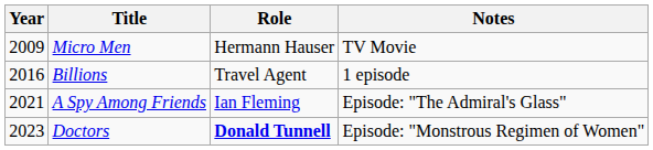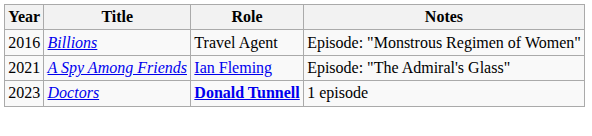 <table class="wikitable sortable">
 <tr>
 <th>Year</th>
 <th>Title</th>
 <th>Role</th>
 <th>Notes</th>
 </tr>
 <tr>
-<td>2009</td>
-<td><em><a href='#'>Micro Men</a></em></td>
-<td>Hermann Hauser</td>
-<td>TV Movie</td>
-</tr>
-<tr>
 <td>2016</td>
 <td><em><a href='#'>Billions</a></em></td>
 <td>Travel Agent</td>
-<td>1 episode</td>
+<td>Episode: "Monstrous Regimen of Women"</td>
 </tr>
 <tr>
 <td>2021</td>
 <td><em><a href='#'>A Spy Among Friends</a></em></td>
 <td><a href='#'>Ian Fleming</a></td>
 <td>Episode: "The Admiral's Glass"</td>
 </tr>
 <tr>
 <td>2023</td>
 <td><em><a href='#'>Doctors</a></em></td>
 <td><strong><a href='#'>Donald Tunnell</a></strong></td>
-<td>Episode: "Monstrous Regimen of Women"</td>
+<td>1 episode</td>
 </tr>
 </table>
